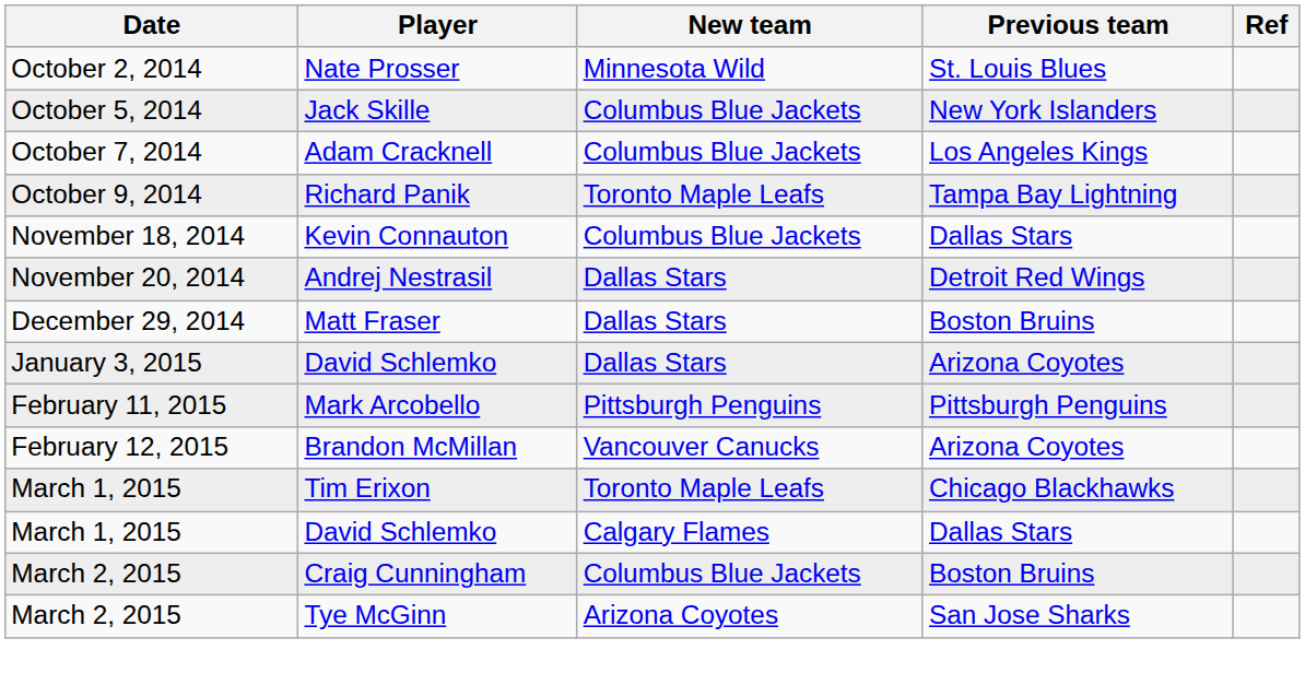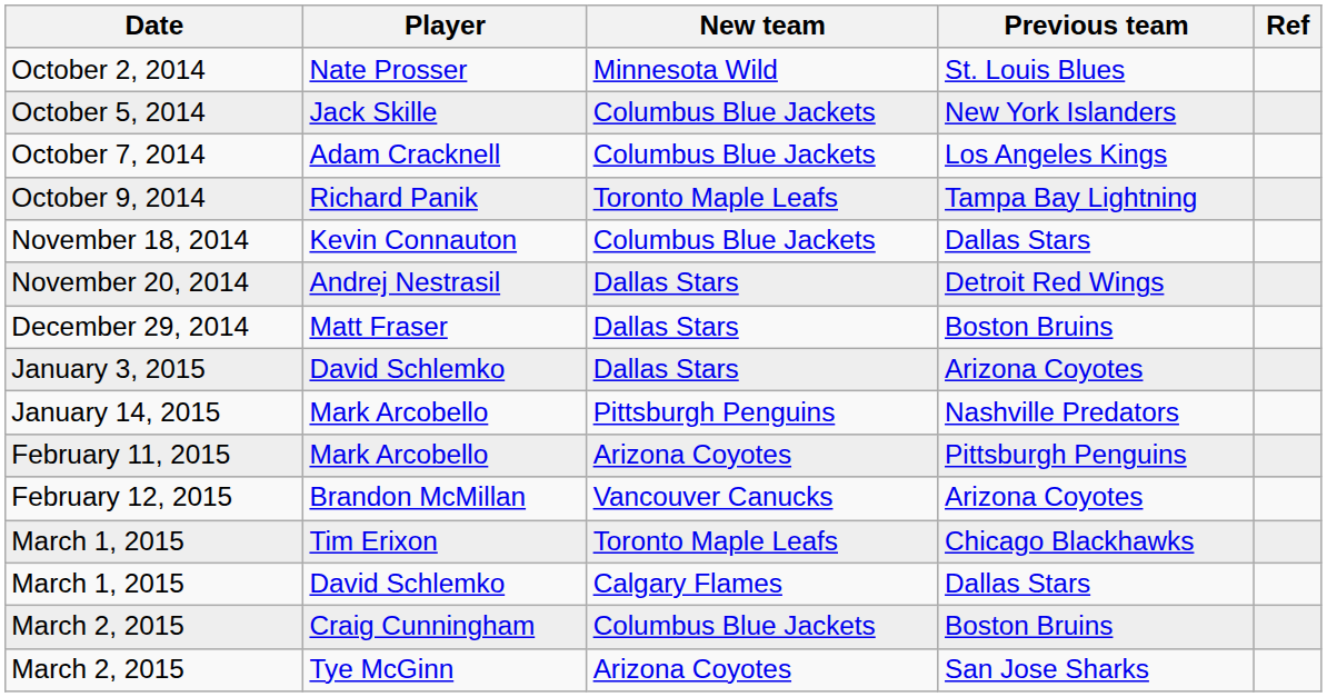 <table class="wikitable sortable" style="border:1px solid #999999; width:780px;">
 <tr>
 <th>Date</th>
 <th>Player</th>
 <th>New team</th>
 <th>Previous team</th>
 <th>Ref</th>
 </tr>
 <tr>
 <td>October 2, 2014</td>
 <td><a href='#'>Nate Prosser</a></td>
 <td><a href='#'>Minnesota Wild</a></td>
 <td><a href='#'>St. Louis Blues</a></td>
 <td></td>
 </tr>
 <tr bgcolor="eeeeee">
 <td>October 5, 2014</td>
 <td><a href='#'>Jack Skille</a></td>
 <td><a href='#'>Columbus Blue Jackets</a></td>
 <td><a href='#'>New York Islanders</a></td>
 <td></td>
 </tr>
 <tr>
 <td>October 7, 2014</td>
 <td><a href='#'>Adam Cracknell</a></td>
 <td><a href='#'>Columbus Blue Jackets</a></td>
 <td><a href='#'>Los Angeles Kings</a></td>
 <td></td>
 </tr>
 <tr bgcolor="eeeeee">
 <td>October 9, 2014</td>
 <td><a href='#'>Richard Panik</a></td>
 <td><a href='#'>Toronto Maple Leafs</a></td>
 <td><a href='#'>Tampa Bay Lightning</a></td>
 <td></td>
 </tr>
 <tr>
 <td>November 18, 2014</td>
 <td><a href='#'>Kevin Connauton</a></td>
 <td><a href='#'>Columbus Blue Jackets</a></td>
 <td><a href='#'>Dallas Stars</a></td>
 <td></td>
 </tr>
 <tr bgcolor="eeeeee">
 <td>November 20, 2014</td>
 <td><a href='#'>Andrej Nestrasil</a></td>
 <td><a href='#'>Dallas Stars</a></td>
 <td><a href='#'>Detroit Red Wings</a></td>
 <td></td>
 </tr>
 <tr>
 <td>December 29, 2014</td>
 <td><a href='#'>Matt Fraser</a></td>
 <td><a href='#'>Dallas Stars</a></td>
 <td><a href='#'>Boston Bruins</a></td>
 <td></td>
 </tr>
 <tr bgcolor="eeeeee">
 <td>January 3, 2015</td>
 <td><a href='#'>David Schlemko</a></td>
 <td><a href='#'>Dallas Stars</a></td>
 <td><a href='#'>Arizona Coyotes</a></td>
 <td></td>
 </tr>
+<tr>
+<td>January 14, 2015</td>
+<td><a href='#'>Mark Arcobello</a></td>
+<td><a href='#'>Pittsburgh Penguins</a></td>
+<td><a href='#'>Nashville Predators</a></td>
+<td></td>
+</tr>
 <tr bgcolor="eeeeee">
 <td>February 11, 2015</td>
 <td><a href='#'>Mark Arcobello</a></td>
-<td><a href='#'>Pittsburgh Penguins</a></td>
+<td><a href='#'>Arizona Coyotes</a></td>
 <td><a href='#'>Pittsburgh Penguins</a></td>
 <td></td>
 </tr>
 <tr>
 <td>February 12, 2015</td>
 <td><a href='#'>Brandon McMillan</a></td>
 <td><a href='#'>Vancouver Canucks</a></td>
 <td><a href='#'>Arizona Coyotes</a></td>
 <td></td>
 </tr>
 <tr bgcolor="eeeeee">
 <td>March 1, 2015</td>
 <td><a href='#'>Tim Erixon</a></td>
 <td><a href='#'>Toronto Maple Leafs</a></td>
 <td><a href='#'>Chicago Blackhawks</a></td>
 <td></td>
 </tr>
 <tr>
 <td>March 1, 2015</td>
 <td><a href='#'>David Schlemko</a></td>
 <td><a href='#'>Calgary Flames</a></td>
 <td><a href='#'>Dallas Stars</a></td>
 <td></td>
 </tr>
 <tr bgcolor="eeeeee">
 <td>March 2, 2015</td>
 <td><a href='#'>Craig Cunningham</a></td>
 <td><a href='#'>Columbus Blue Jackets</a></td>
 <td><a href='#'>Boston Bruins</a></td>
 <td></td>
 </tr>
 <tr>
 <td>March 2, 2015</td>
 <td><a href='#'>Tye McGinn</a></td>
 <td><a href='#'>Arizona Coyotes</a></td>
 <td><a href='#'>San Jose Sharks</a></td>
 <td><br></td>
 </tr>
 </table>
